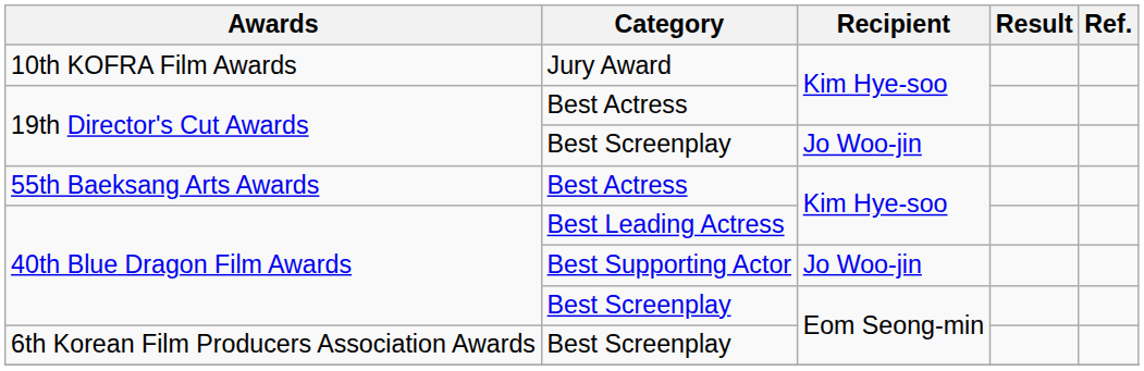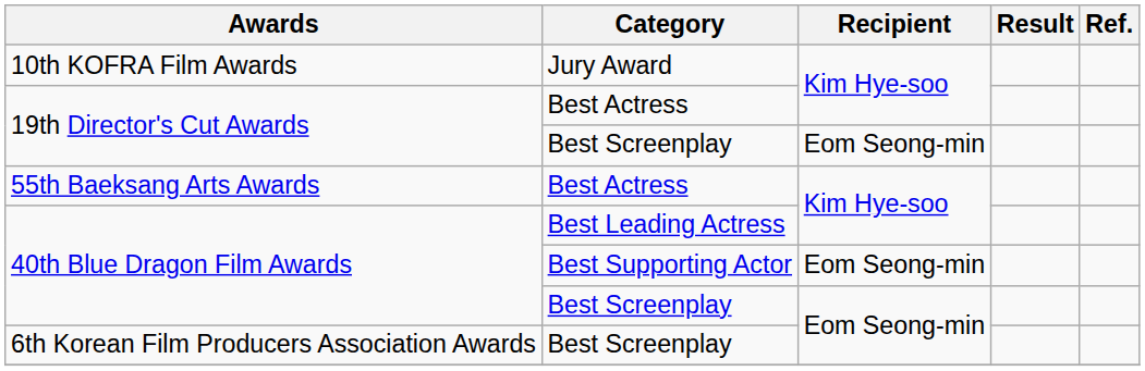 <table class="wikitable">
 <tr>
 <th>Awards</th>
 <th>Category</th>
 <th>Recipient</th>
 <th>Result</th>
 <th>Ref.</th>
 </tr>
 <tr>
 <td>10th KOFRA Film Awards</td>
 <td>Jury Award</td>
 <td rowspan="2"><a href='#'>Kim Hye-soo</a></td>
 <td></td>
 <td></td>
 </tr>
 <tr>
 <td rowspan="2">19th <a href='#'>Director's Cut Awards</a></td>
 <td>Best Actress</td>
 <td></td>
 <td></td>
 </tr>
 <tr>
 <td>Best Screenplay</td>
-<td><a href='#'>Jo Woo-jin</a></td>
+<td>Eom Seong-min</td>
 <td></td>
 <td></td>
 </tr>
 <tr>
 <td><a href='#'>55th Baeksang Arts Awards</a></td>
 <td><a href='#'>Best Actress</a></td>
 <td rowspan="2"><a href='#'>Kim Hye-soo</a></td>
 <td></td>
 <td></td>
 </tr>
 <tr>
 <td rowspan=3><a href='#'>40th Blue Dragon Film Awards</a></td>
 <td><a href='#'>Best Leading Actress</a></td>
 <td></td>
 <td></td>
 </tr>
 <tr>
 <td><a href='#'>Best Supporting Actor</a></td>
-<td><a href='#'>Jo Woo-jin</a></td>
+<td>Eom Seong-min</td>
 <td></td>
 <td></td>
 </tr>
 <tr>
 <td><a href='#'>Best Screenplay</a></td>
 <td rowspan="2">Eom Seong-min</td>
 <td></td>
 <td></td>
 </tr>
 <tr>
 <td>6th Korean Film Producers Association Awards</td>
 <td>Best Screenplay</td>
 <td></td>
 <td></td>
 </tr>
 <tr>
 </tr>
 </table>
